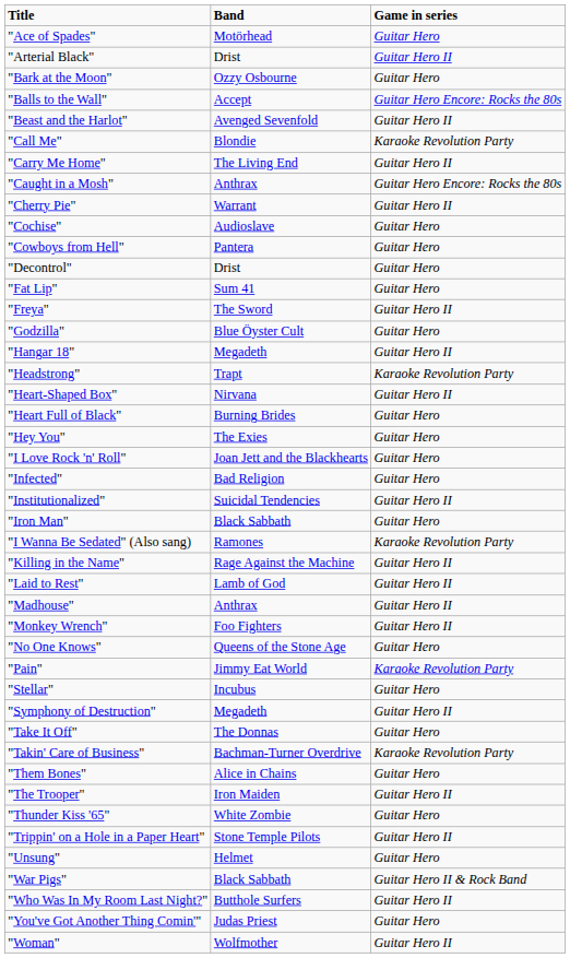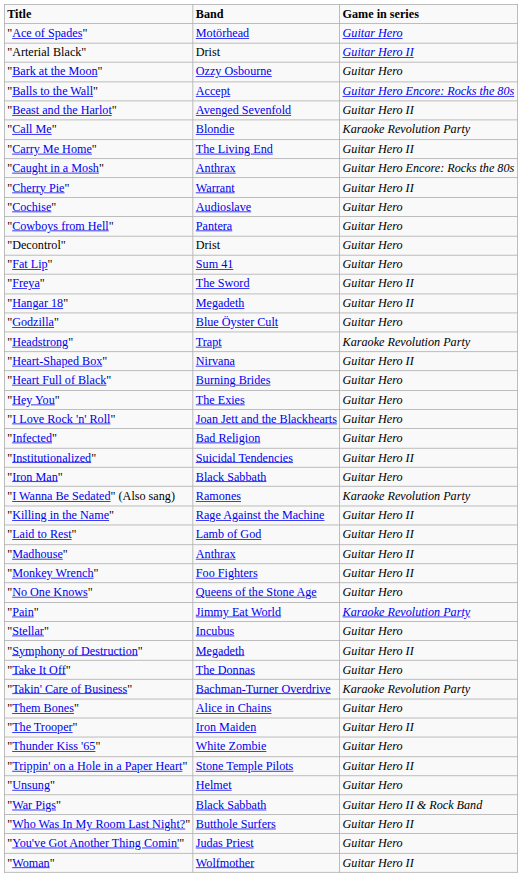 <table class="wikitable sortable">
 <tr>
 <td><strong>Title</strong></td>
 <td><strong>Band</strong></td>
 <td><strong>Game in series</strong></td>
 </tr>
 <tr>
 <td>"<a href='#'>Ace of Spades</a>"</td>
 <td><a href='#'>Motörhead</a></td>
 <td><em><a href='#'>Guitar Hero</a></em></td>
 </tr>
 <tr>
 <td>"Arterial Black"</td>
 <td>Drist</td>
 <td><em><a href='#'>Guitar Hero II</a></em></td>
 </tr>
 <tr>
 <td>"<a href='#'>Bark at the Moon</a>"</td>
 <td><a href='#'>Ozzy Osbourne</a></td>
 <td><em>Guitar Hero</em></td>
 </tr>
 <tr>
 <td>"<a href='#'>Balls to the Wall</a>"</td>
 <td><a href='#'>Accept</a></td>
 <td><em><a href='#'>Guitar Hero Encore: Rocks the 80s</a></em></td>
 </tr>
 <tr>
 <td>"<a href='#'>Beast and the Harlot</a>"</td>
 <td><a href='#'>Avenged Sevenfold</a></td>
 <td><em>Guitar Hero II</em></td>
 </tr>
 <tr>
 <td>"<a href='#'>Call Me</a>"</td>
 <td><a href='#'>Blondie</a></td>
 <td><em>Karaoke Revolution Party</em></td>
 </tr>
 <tr>
 <td>"<a href='#'>Carry Me Home</a>"</td>
 <td><a href='#'>The Living End</a></td>
 <td><em>Guitar Hero II</em></td>
 </tr>
 <tr>
 <td>"<a href='#'>Caught in a Mosh</a>"</td>
 <td><a href='#'>Anthrax</a></td>
 <td><em>Guitar Hero Encore: Rocks the 80s</em></td>
 </tr>
 <tr>
 <td>"<a href='#'>Cherry Pie</a>"</td>
 <td><a href='#'>Warrant</a></td>
 <td><em>Guitar Hero II</em></td>
 </tr>
 <tr>
 <td>"<a href='#'>Cochise</a>"</td>
 <td><a href='#'>Audioslave</a></td>
 <td><em>Guitar Hero</em></td>
 </tr>
 <tr>
 <td>"<a href='#'>Cowboys from Hell</a>"</td>
 <td><a href='#'>Pantera</a></td>
 <td><em>Guitar Hero</em></td>
 </tr>
 <tr>
 <td>"Decontrol"</td>
 <td>Drist</td>
 <td><em>Guitar Hero</em></td>
 </tr>
 <tr>
 <td>"<a href='#'>Fat Lip</a>"</td>
 <td><a href='#'>Sum 41</a></td>
 <td><em>Guitar Hero</em></td>
 </tr>
 <tr>
 <td>"<a href='#'>Freya</a>"</td>
 <td><a href='#'>The Sword</a></td>
 <td><em>Guitar Hero II</em></td>
 </tr>
 <tr>
+<td>"<a href='#'>Hangar 18</a>"</td>
+<td><a href='#'>Megadeth</a></td>
+<td><em>Guitar Hero II</em></td>
+</tr>
+<tr>
 <td>"<a href='#'>Godzilla</a>"</td>
 <td><a href='#'>Blue Öyster Cult</a></td>
 <td><em>Guitar Hero</em></td>
-</tr>
-<tr>
-<td>"<a href='#'>Hangar 18</a>"</td>
-<td><a href='#'>Megadeth</a></td>
-<td><em>Guitar Hero II</em></td>
 </tr>
 <tr>
 <td>"<a href='#'>Headstrong</a>"</td>
 <td><a href='#'>Trapt</a></td>
 <td><em>Karaoke Revolution Party</em></td>
 </tr>
 <tr>
 <td>"<a href='#'>Heart-Shaped Box</a>"</td>
 <td><a href='#'>Nirvana</a></td>
 <td><em>Guitar Hero II</em></td>
 </tr>
 <tr>
 <td>"<a href='#'>Heart Full of Black</a>"</td>
 <td><a href='#'>Burning Brides</a></td>
 <td><em>Guitar Hero</em></td>
 </tr>
 <tr>
 <td>"<a href='#'>Hey You</a>"</td>
 <td><a href='#'>The Exies</a></td>
 <td><em>Guitar Hero</em></td>
 </tr>
 <tr>
 <td>"<a href='#'>I Love Rock 'n' Roll</a>"</td>
 <td><a href='#'>Joan Jett and the Blackhearts</a></td>
 <td><em>Guitar Hero</em></td>
 </tr>
 <tr>
 <td>"<a href='#'>Infected</a>"</td>
 <td><a href='#'>Bad Religion</a></td>
 <td><em>Guitar Hero</em></td>
 </tr>
 <tr>
 <td>"<a href='#'>Institutionalized</a>"</td>
 <td><a href='#'>Suicidal Tendencies</a></td>
 <td><em>Guitar Hero II</em></td>
 </tr>
 <tr>
 <td>"<a href='#'>Iron Man</a>"</td>
 <td><a href='#'>Black Sabbath</a></td>
 <td><em>Guitar Hero</em></td>
 </tr>
 <tr>
 <td>"<a href='#'>I Wanna Be Sedated</a>" (Also sang)</td>
 <td><a href='#'>Ramones</a></td>
 <td><em>Karaoke Revolution Party</em></td>
 </tr>
 <tr>
 <td>"<a href='#'>Killing in the Name</a>"</td>
 <td><a href='#'>Rage Against the Machine</a></td>
 <td><em>Guitar Hero II</em></td>
 </tr>
 <tr>
 <td>"<a href='#'>Laid to Rest</a>"</td>
 <td><a href='#'>Lamb of God</a></td>
 <td><em>Guitar Hero II</em></td>
 </tr>
 <tr>
 <td>"<a href='#'>Madhouse</a>"</td>
 <td><a href='#'>Anthrax</a></td>
 <td><em>Guitar Hero II</em></td>
 </tr>
 <tr>
 <td>"<a href='#'>Monkey Wrench</a>"</td>
 <td><a href='#'>Foo Fighters</a></td>
 <td><em>Guitar Hero II</em></td>
 </tr>
 <tr>
 <td>"<a href='#'>No One Knows</a>"</td>
 <td><a href='#'>Queens of the Stone Age</a></td>
 <td><em>Guitar Hero</em></td>
 </tr>
 <tr>
 <td>"<a href='#'>Pain</a>"</td>
 <td><a href='#'>Jimmy Eat World</a></td>
 <td><em><a href='#'>Karaoke Revolution Party</a></em></td>
 </tr>
 <tr>
 <td>"<a href='#'>Stellar</a>"</td>
 <td><a href='#'>Incubus</a></td>
 <td><em>Guitar Hero</em></td>
 </tr>
 <tr>
 <td>"<a href='#'>Symphony of Destruction</a>"</td>
 <td><a href='#'>Megadeth</a></td>
 <td><em>Guitar Hero II</em></td>
 </tr>
 <tr>
 <td>"<a href='#'>Take It Off</a>"</td>
 <td><a href='#'>The Donnas</a></td>
 <td><em>Guitar Hero</em></td>
 </tr>
 <tr>
 <td>"<a href='#'>Takin' Care of Business</a>"</td>
 <td><a href='#'>Bachman-Turner Overdrive</a></td>
 <td><em>Karaoke Revolution Party</em></td>
 </tr>
 <tr>
 <td>"<a href='#'>Them Bones</a>"</td>
 <td><a href='#'>Alice in Chains</a></td>
 <td><em>Guitar Hero</em></td>
 </tr>
 <tr>
 <td>"<a href='#'>The Trooper</a>"</td>
 <td><a href='#'>Iron Maiden</a></td>
 <td><em>Guitar Hero II</em></td>
 </tr>
 <tr>
 <td>"<a href='#'>Thunder Kiss '65</a>"</td>
 <td><a href='#'>White Zombie</a></td>
 <td><em>Guitar Hero</em></td>
 </tr>
 <tr>
 <td>"<a href='#'>Trippin' on a Hole in a Paper Heart</a>"</td>
 <td><a href='#'>Stone Temple Pilots</a></td>
 <td><em>Guitar Hero II</em></td>
 </tr>
 <tr>
 <td>"<a href='#'>Unsung</a>"</td>
 <td><a href='#'>Helmet</a></td>
 <td><em>Guitar Hero</em></td>
 </tr>
 <tr>
 <td>"<a href='#'>War Pigs</a>"</td>
 <td><a href='#'>Black Sabbath</a></td>
 <td><em>Guitar Hero II & Rock Band</em></td>
 </tr>
 <tr>
 <td>"<a href='#'>Who Was In My Room Last Night?</a>"</td>
 <td><a href='#'>Butthole Surfers</a></td>
 <td><em>Guitar Hero II</em></td>
 </tr>
 <tr>
 <td>"<a href='#'>You've Got Another Thing Comin'</a>"</td>
 <td><a href='#'>Judas Priest</a></td>
 <td><em>Guitar Hero</em></td>
 </tr>
 <tr>
 <td>"<a href='#'>Woman</a>"</td>
 <td><a href='#'>Wolfmother</a></td>
 <td><em>Guitar Hero II</em></td>
 </tr>
 </table>
